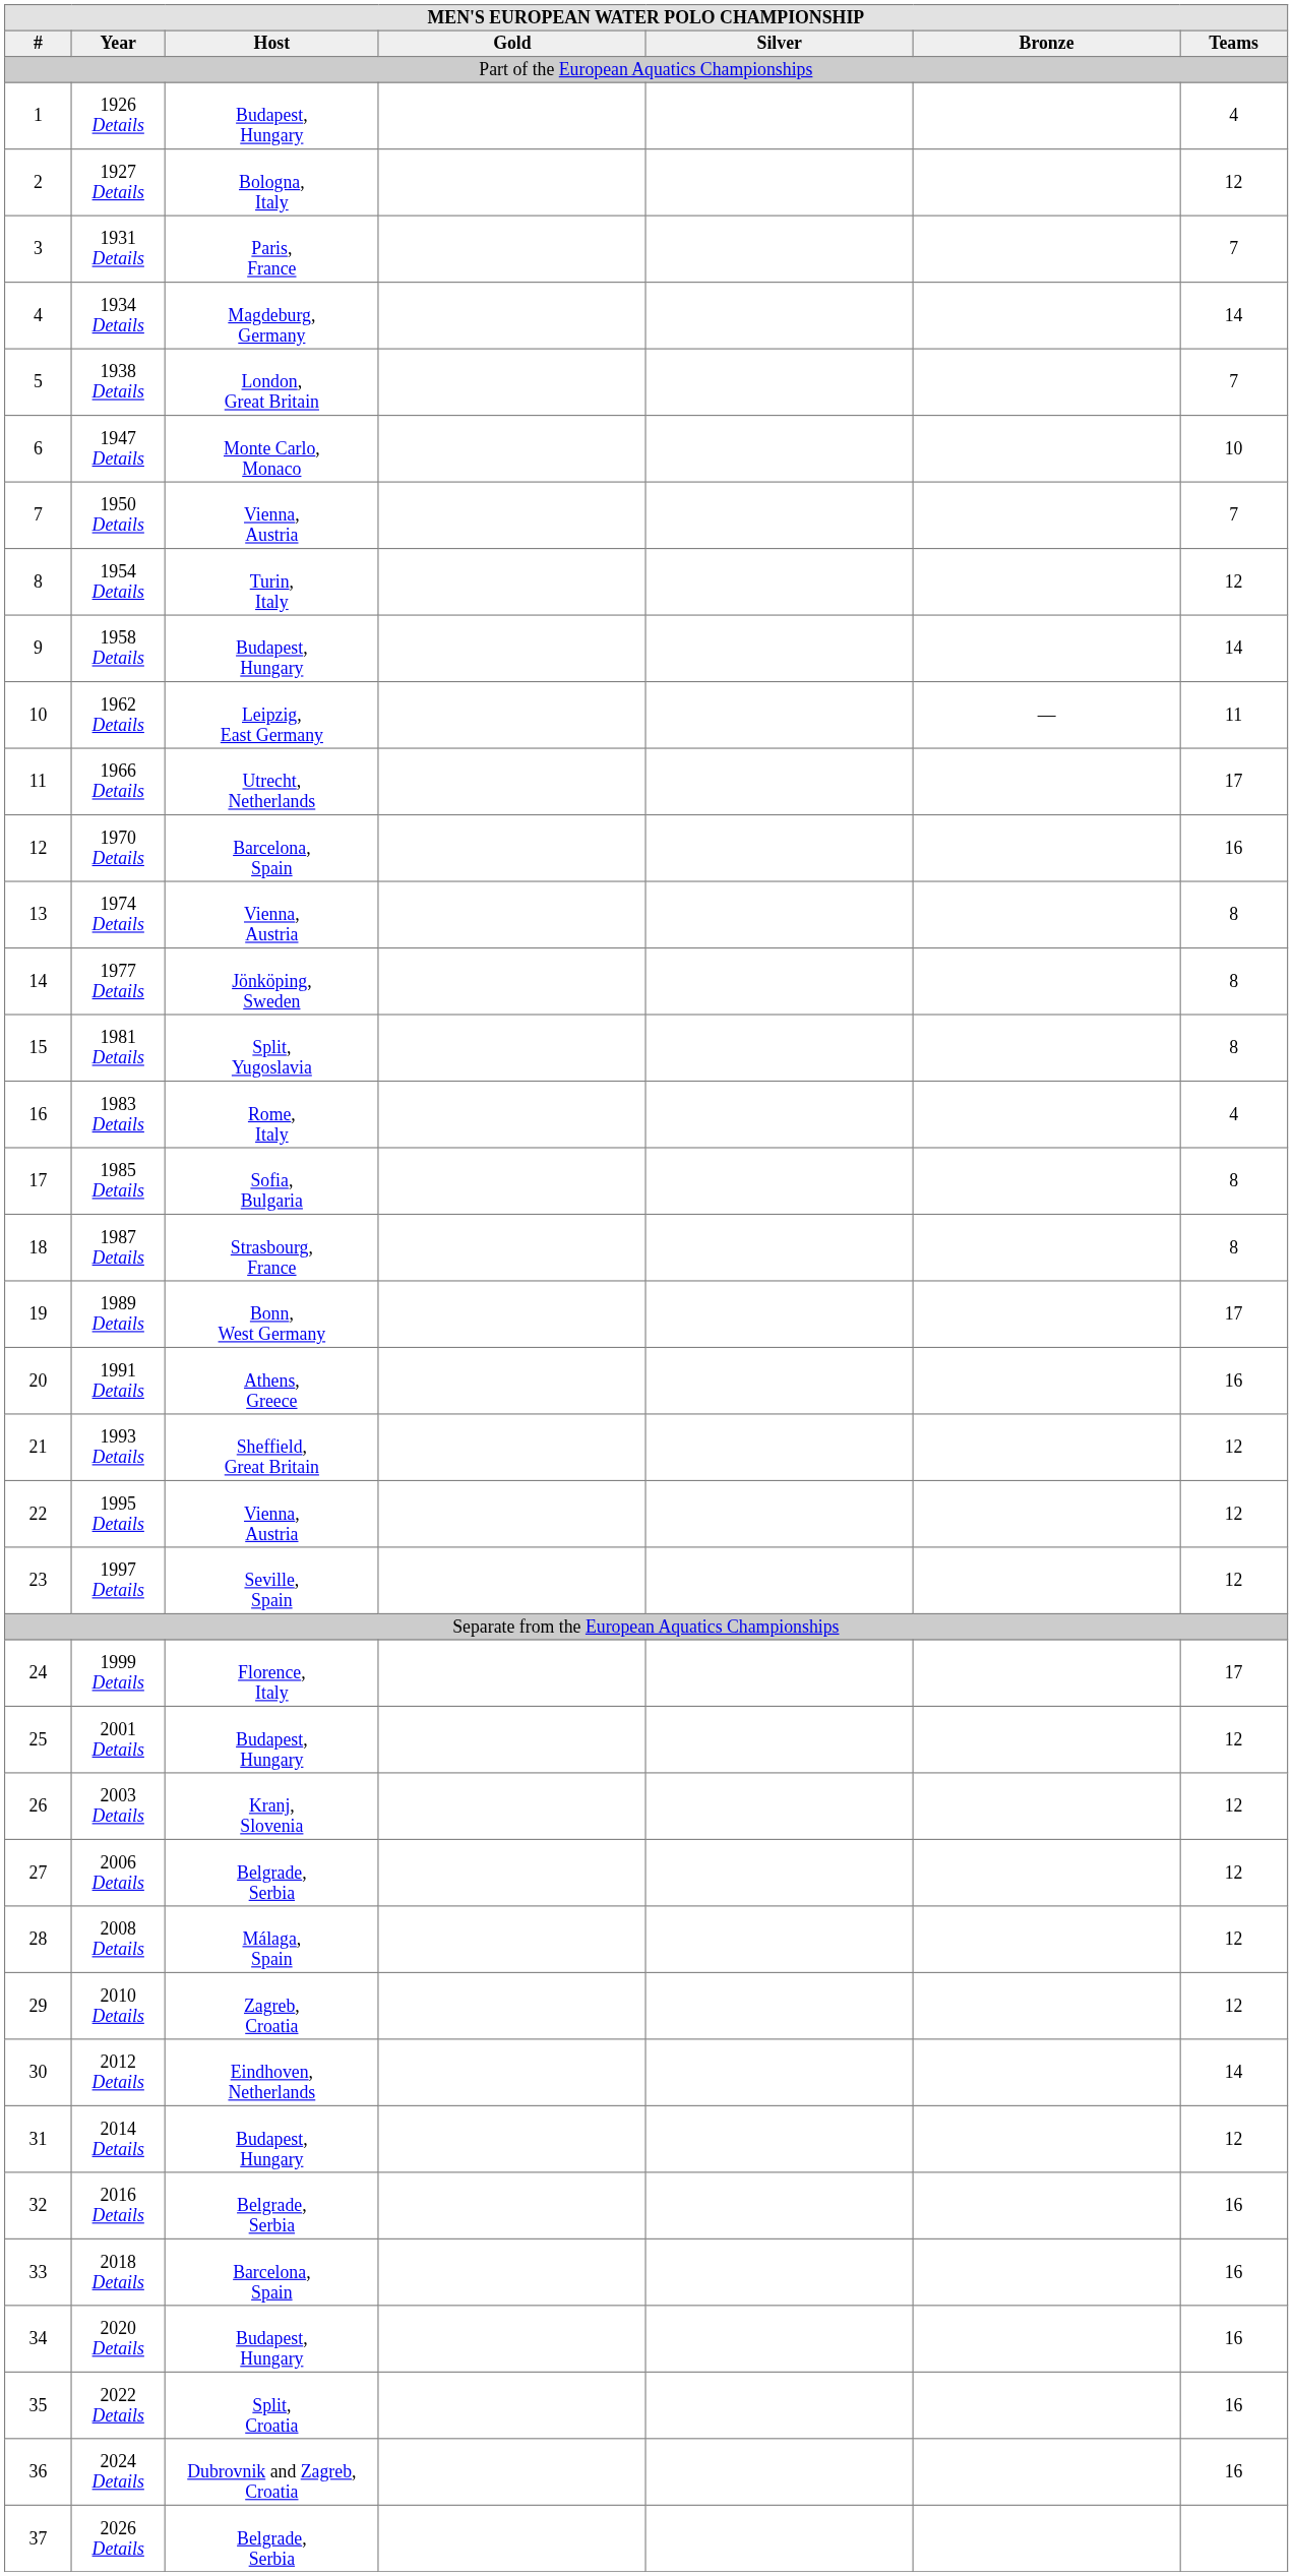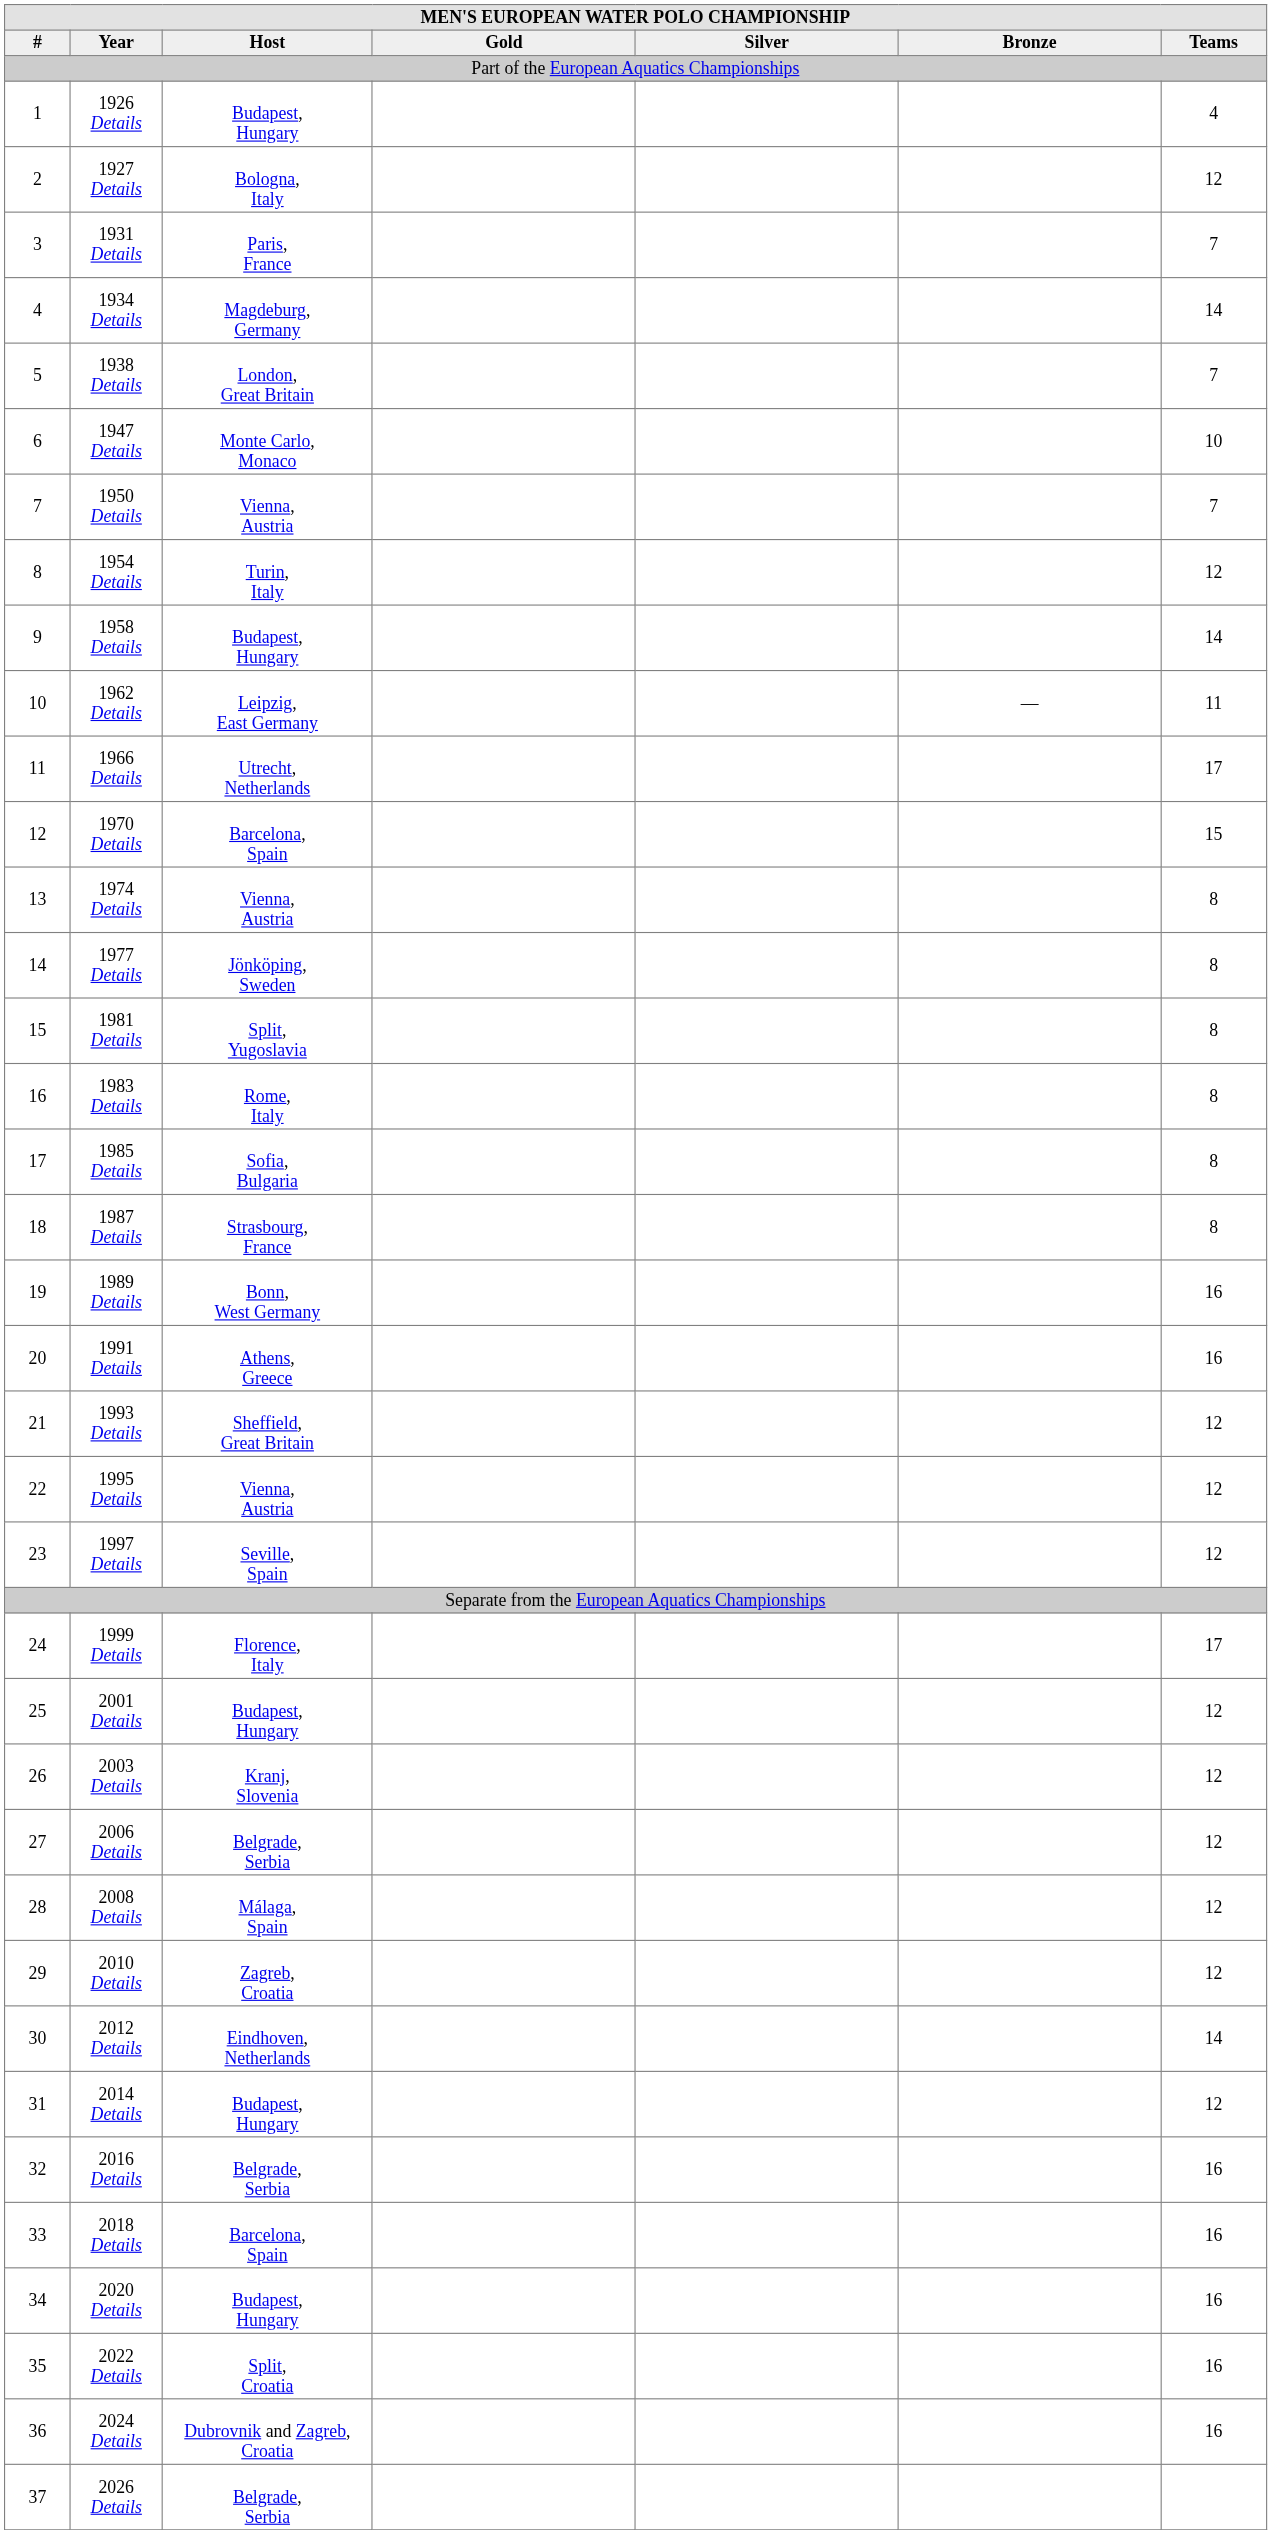 <table class="toccolours" border="1" cellpadding="2" style="border-collapse: collapse; text-align: center; width: 90%;">
 <tr style= "background: #e2e2e2;">
 <th colspan=7 width=100%>MEN'S EUROPEAN WATER POLO CHAMPIONSHIP</th>
 </tr>
 <tr style="background: #efefef;">
 <th width=5%>#</th>
 <th width=7%>Year</th>
 <th width=16%>Host</th>
 <th width=20%>Gold</th>
 <th width=20%>Silver</th>
 <th width=20%>Bronze</th>
 <th width="8%">Teams</th>
 </tr>
 <tr>
 <td colspan=7 bgcolor="#cccccc"align=center>Part of the <a href='#'>European Aquatics Championships</a></td>
 </tr>
 <tr align=center>
 <td>1</td>
 <td>1926 <br> <em><a href='#'>Details</a></em></td>
 <td><br><a href='#'>Budapest</a>,<br><a href='#'>Hungary</a></td>
 <td><strong></strong></td>
 <td></td>
 <td></td>
 <td>4</td>
 </tr>
 <tr align=center>
 <td>2</td>
 <td>1927 <br> <em><a href='#'>Details</a></em></td>
 <td><br><a href='#'>Bologna</a>,<br><a href='#'>Italy</a></td>
 <td><strong></strong></td>
 <td></td>
 <td></td>
 <td>12</td>
 </tr>
 <tr align=center>
 <td>3</td>
 <td>1931 <br> <em><a href='#'>Details</a></em></td>
 <td><br><a href='#'>Paris</a>,<br><a href='#'>France</a></td>
 <td><strong></strong></td>
 <td></td>
 <td></td>
 <td>7</td>
 </tr>
 <tr align=center>
 <td>4</td>
 <td>1934 <br> <em><a href='#'>Details</a></em></td>
 <td><br><a href='#'>Magdeburg</a>,<br><a href='#'>Germany</a></td>
 <td><strong></strong></td>
 <td></td>
 <td></td>
 <td>14</td>
 </tr>
 <tr align=center>
 <td>5</td>
 <td>1938 <br> <em><a href='#'>Details</a></em></td>
 <td><br><a href='#'>London</a>,<br><a href='#'>Great Britain</a></td>
 <td><strong></strong></td>
 <td></td>
 <td></td>
 <td>7</td>
 </tr>
 <tr align=center>
 <td>6</td>
 <td>1947 <br> <em><a href='#'>Details</a></em></td>
 <td><br><a href='#'>Monte Carlo</a>,<br><a href='#'>Monaco</a></td>
 <td><strong></strong></td>
 <td></td>
 <td></td>
 <td>10</td>
 </tr>
 <tr align=center>
 <td>7</td>
 <td>1950 <br> <em><a href='#'>Details</a></em></td>
 <td><br><a href='#'>Vienna</a>,<br><a href='#'>Austria</a></td>
 <td><strong></strong></td>
 <td></td>
 <td></td>
 <td>7</td>
 </tr>
 <tr align=center>
 <td>8</td>
 <td>1954 <br> <em><a href='#'>Details</a></em></td>
 <td><br><a href='#'>Turin</a>,<br><a href='#'>Italy</a></td>
 <td><strong></strong></td>
 <td></td>
 <td></td>
 <td>12</td>
 </tr>
 <tr align=center>
 <td>9</td>
 <td>1958 <br> <em><a href='#'>Details</a></em></td>
 <td><br><a href='#'>Budapest</a>,<br><a href='#'>Hungary</a></td>
 <td><strong></strong></td>
 <td></td>
 <td></td>
 <td>14</td>
 </tr>
 <tr align=center>
 <td>10</td>
 <td>1962 <br> <em><a href='#'>Details</a></em></td>
 <td><br><a href='#'>Leipzig</a>,<br><a href='#'>East Germany</a></td>
 <td><strong></strong></td>
 <td><br></td>
 <td>—</td>
 <td>11</td>
 </tr>
 <tr align=center>
 <td>11</td>
 <td>1966 <br> <em><a href='#'>Details</a></em></td>
 <td><br><a href='#'>Utrecht</a>,<br><a href='#'>Netherlands</a></td>
 <td><strong></strong></td>
 <td></td>
 <td></td>
 <td>17</td>
 </tr>
 <tr align=center>
 <td>12</td>
 <td>1970 <br> <em><a href='#'>Details</a></em></td>
 <td><br><a href='#'>Barcelona</a>,<br><a href='#'>Spain</a></td>
 <td><strong></strong></td>
 <td></td>
 <td></td>
-<td>16</td>
+<td>15</td>
 </tr>
 <tr align=center>
 <td>13</td>
 <td>1974 <br> <em><a href='#'>Details</a></em></td>
 <td><br><a href='#'>Vienna</a>,<br><a href='#'>Austria</a></td>
 <td><strong></strong></td>
 <td></td>
 <td></td>
 <td>8</td>
 </tr>
 <tr align=center>
 <td>14</td>
 <td>1977 <br> <em><a href='#'>Details</a></em></td>
 <td><br><a href='#'>Jönköping</a>,<br><a href='#'>Sweden</a></td>
 <td><strong></strong></td>
 <td></td>
 <td></td>
 <td>8</td>
 </tr>
 <tr align=center>
 <td>15</td>
 <td>1981 <br> <em><a href='#'>Details</a></em></td>
 <td><br><a href='#'>Split</a>,<br><a href='#'>Yugoslavia</a></td>
 <td><strong></strong></td>
 <td></td>
 <td></td>
 <td>8</td>
 </tr>
 <tr align=center>
 <td>16</td>
 <td>1983 <br> <em><a href='#'>Details</a></em></td>
 <td><br><a href='#'>Rome</a>,<br><a href='#'>Italy</a></td>
 <td><strong></strong></td>
 <td></td>
 <td></td>
-<td>4</td>
+<td>8</td>
 </tr>
 <tr align=center>
 <td>17</td>
 <td>1985 <br> <em><a href='#'>Details</a></em></td>
 <td><br><a href='#'>Sofia</a>,<br><a href='#'>Bulgaria</a></td>
 <td><strong></strong></td>
 <td></td>
 <td></td>
 <td>8</td>
 </tr>
 <tr align=center>
 <td>18</td>
 <td>1987 <br> <em><a href='#'>Details</a></em></td>
 <td><br><a href='#'>Strasbourg</a>,<br><a href='#'>France</a></td>
 <td><strong></strong></td>
 <td></td>
 <td></td>
 <td>8</td>
 </tr>
 <tr align=center>
 <td>19</td>
 <td>1989 <br> <em><a href='#'>Details</a></em></td>
 <td><br><a href='#'>Bonn</a>,<br><a href='#'>West Germany</a></td>
 <td><strong></strong></td>
 <td></td>
 <td></td>
-<td>17</td>
+<td>16</td>
 </tr>
 <tr align=center>
 <td>20</td>
 <td>1991 <br> <em><a href='#'>Details</a></em></td>
 <td><br><a href='#'>Athens</a>,<br><a href='#'>Greece</a></td>
 <td><strong></strong></td>
 <td></td>
 <td></td>
 <td>16</td>
 </tr>
 <tr align=center>
 <td>21</td>
 <td>1993 <br> <em><a href='#'>Details</a></em></td>
 <td><br><a href='#'>Sheffield</a>,<br><a href='#'>Great Britain</a></td>
 <td><strong></strong></td>
 <td></td>
 <td></td>
 <td>12</td>
 </tr>
 <tr align=center>
 <td>22</td>
 <td>1995 <br> <em><a href='#'>Details</a></em></td>
 <td><br><a href='#'>Vienna</a>,<br><a href='#'>Austria</a></td>
 <td><strong></strong></td>
 <td></td>
 <td></td>
 <td>12</td>
 </tr>
 <tr align=center>
 <td>23</td>
 <td>1997 <br> <em><a href='#'>Details</a></em></td>
 <td><br><a href='#'>Seville</a>,<br><a href='#'>Spain</a></td>
 <td><strong></strong></td>
 <td></td>
 <td></td>
 <td>12</td>
 </tr>
 <tr>
 <td colspan=7 bgcolor="#cccccc"align=center>Separate from the <a href='#'>European Aquatics Championships</a></td>
 </tr>
 <tr align=center>
 <td>24</td>
 <td>1999 <br> <em><a href='#'>Details</a></em></td>
 <td><br><a href='#'>Florence</a>,<br><a href='#'>Italy</a></td>
 <td><strong></strong></td>
 <td></td>
 <td></td>
 <td>17</td>
 </tr>
 <tr align=center>
 <td>25</td>
 <td>2001 <br> <em><a href='#'>Details</a></em></td>
 <td><br><a href='#'>Budapest</a>,<br><a href='#'>Hungary</a></td>
 <td><strong></strong></td>
 <td></td>
 <td></td>
 <td>12</td>
 </tr>
 <tr align=center>
 <td>26</td>
 <td>2003 <br> <em><a href='#'>Details</a></em></td>
 <td><br><a href='#'>Kranj</a>,<br><a href='#'>Slovenia</a></td>
 <td><strong></strong></td>
 <td></td>
 <td></td>
 <td>12</td>
 </tr>
 <tr align=center>
 <td>27</td>
 <td>2006 <br> <em><a href='#'>Details</a></em></td>
 <td><br><a href='#'>Belgrade</a>,<br><a href='#'>Serbia</a></td>
 <td><strong></strong></td>
 <td></td>
 <td></td>
 <td>12</td>
 </tr>
 <tr align=center>
 <td>28</td>
 <td>2008 <br> <em><a href='#'>Details</a></em></td>
 <td><br><a href='#'>Málaga</a>,<br><a href='#'>Spain</a></td>
 <td><strong></strong></td>
 <td></td>
 <td></td>
 <td>12</td>
 </tr>
 <tr align=center>
 <td>29</td>
 <td>2010 <br> <em><a href='#'>Details</a></em></td>
 <td><br><a href='#'>Zagreb</a>,<br><a href='#'>Croatia</a></td>
 <td><strong></strong></td>
 <td></td>
 <td></td>
 <td>12</td>
 </tr>
 <tr align=center>
 <td>30</td>
 <td>2012 <br> <em><a href='#'>Details</a></em></td>
 <td><br><a href='#'>Eindhoven</a>,<br><a href='#'>Netherlands</a></td>
 <td><strong></strong></td>
 <td></td>
 <td></td>
 <td>14</td>
 </tr>
 <tr align=center>
 <td>31</td>
 <td>2014 <br> <em><a href='#'>Details</a></em></td>
 <td><br><a href='#'>Budapest</a>,<br><a href='#'>Hungary</a></td>
 <td><strong></strong></td>
 <td></td>
 <td></td>
 <td>12</td>
 </tr>
 <tr align=center>
 <td>32</td>
 <td>2016 <br> <em><a href='#'>Details</a></em></td>
 <td><br><a href='#'>Belgrade</a>,<br><a href='#'>Serbia</a></td>
 <td><strong></strong></td>
 <td></td>
 <td></td>
 <td>16</td>
 </tr>
 <tr align=center>
 <td>33</td>
 <td>2018 <br> <em><a href='#'>Details</a></em></td>
 <td><br><a href='#'>Barcelona</a>,<br><a href='#'>Spain</a></td>
 <td><strong></strong></td>
 <td></td>
 <td></td>
 <td>16</td>
 </tr>
 <tr align=center>
 <td>34</td>
 <td>2020 <br> <em><a href='#'>Details</a></em></td>
 <td><br><a href='#'>Budapest</a>,<br><a href='#'>Hungary</a></td>
 <td><strong></strong></td>
 <td></td>
 <td></td>
 <td>16</td>
 </tr>
 <tr align=center>
 <td>35</td>
 <td>2022 <br> <em><a href='#'>Details</a></em></td>
 <td><br><a href='#'>Split</a>, <br><a href='#'>Croatia</a></td>
 <td><strong></strong></td>
 <td></td>
 <td></td>
 <td>16</td>
 </tr>
 <tr align=center>
 <td>36</td>
 <td>2024 <br> <em><a href='#'>Details</a></em></td>
 <td><br><a href='#'>Dubrovnik</a> and <a href='#'>Zagreb</a>, <br><a href='#'>Croatia</a></td>
 <td><strong></strong></td>
 <td></td>
 <td></td>
 <td>16</td>
 </tr>
 <tr align=center>
 <td>37</td>
 <td>2026 <br> <em><a href='#'>Details</a></em></td>
 <td><br><a href='#'>Belgrade</a>, <br><a href='#'>Serbia</a></td>
 <td></td>
 <td></td>
 <td></td>
 <td></td>
 </tr>
 </table>
